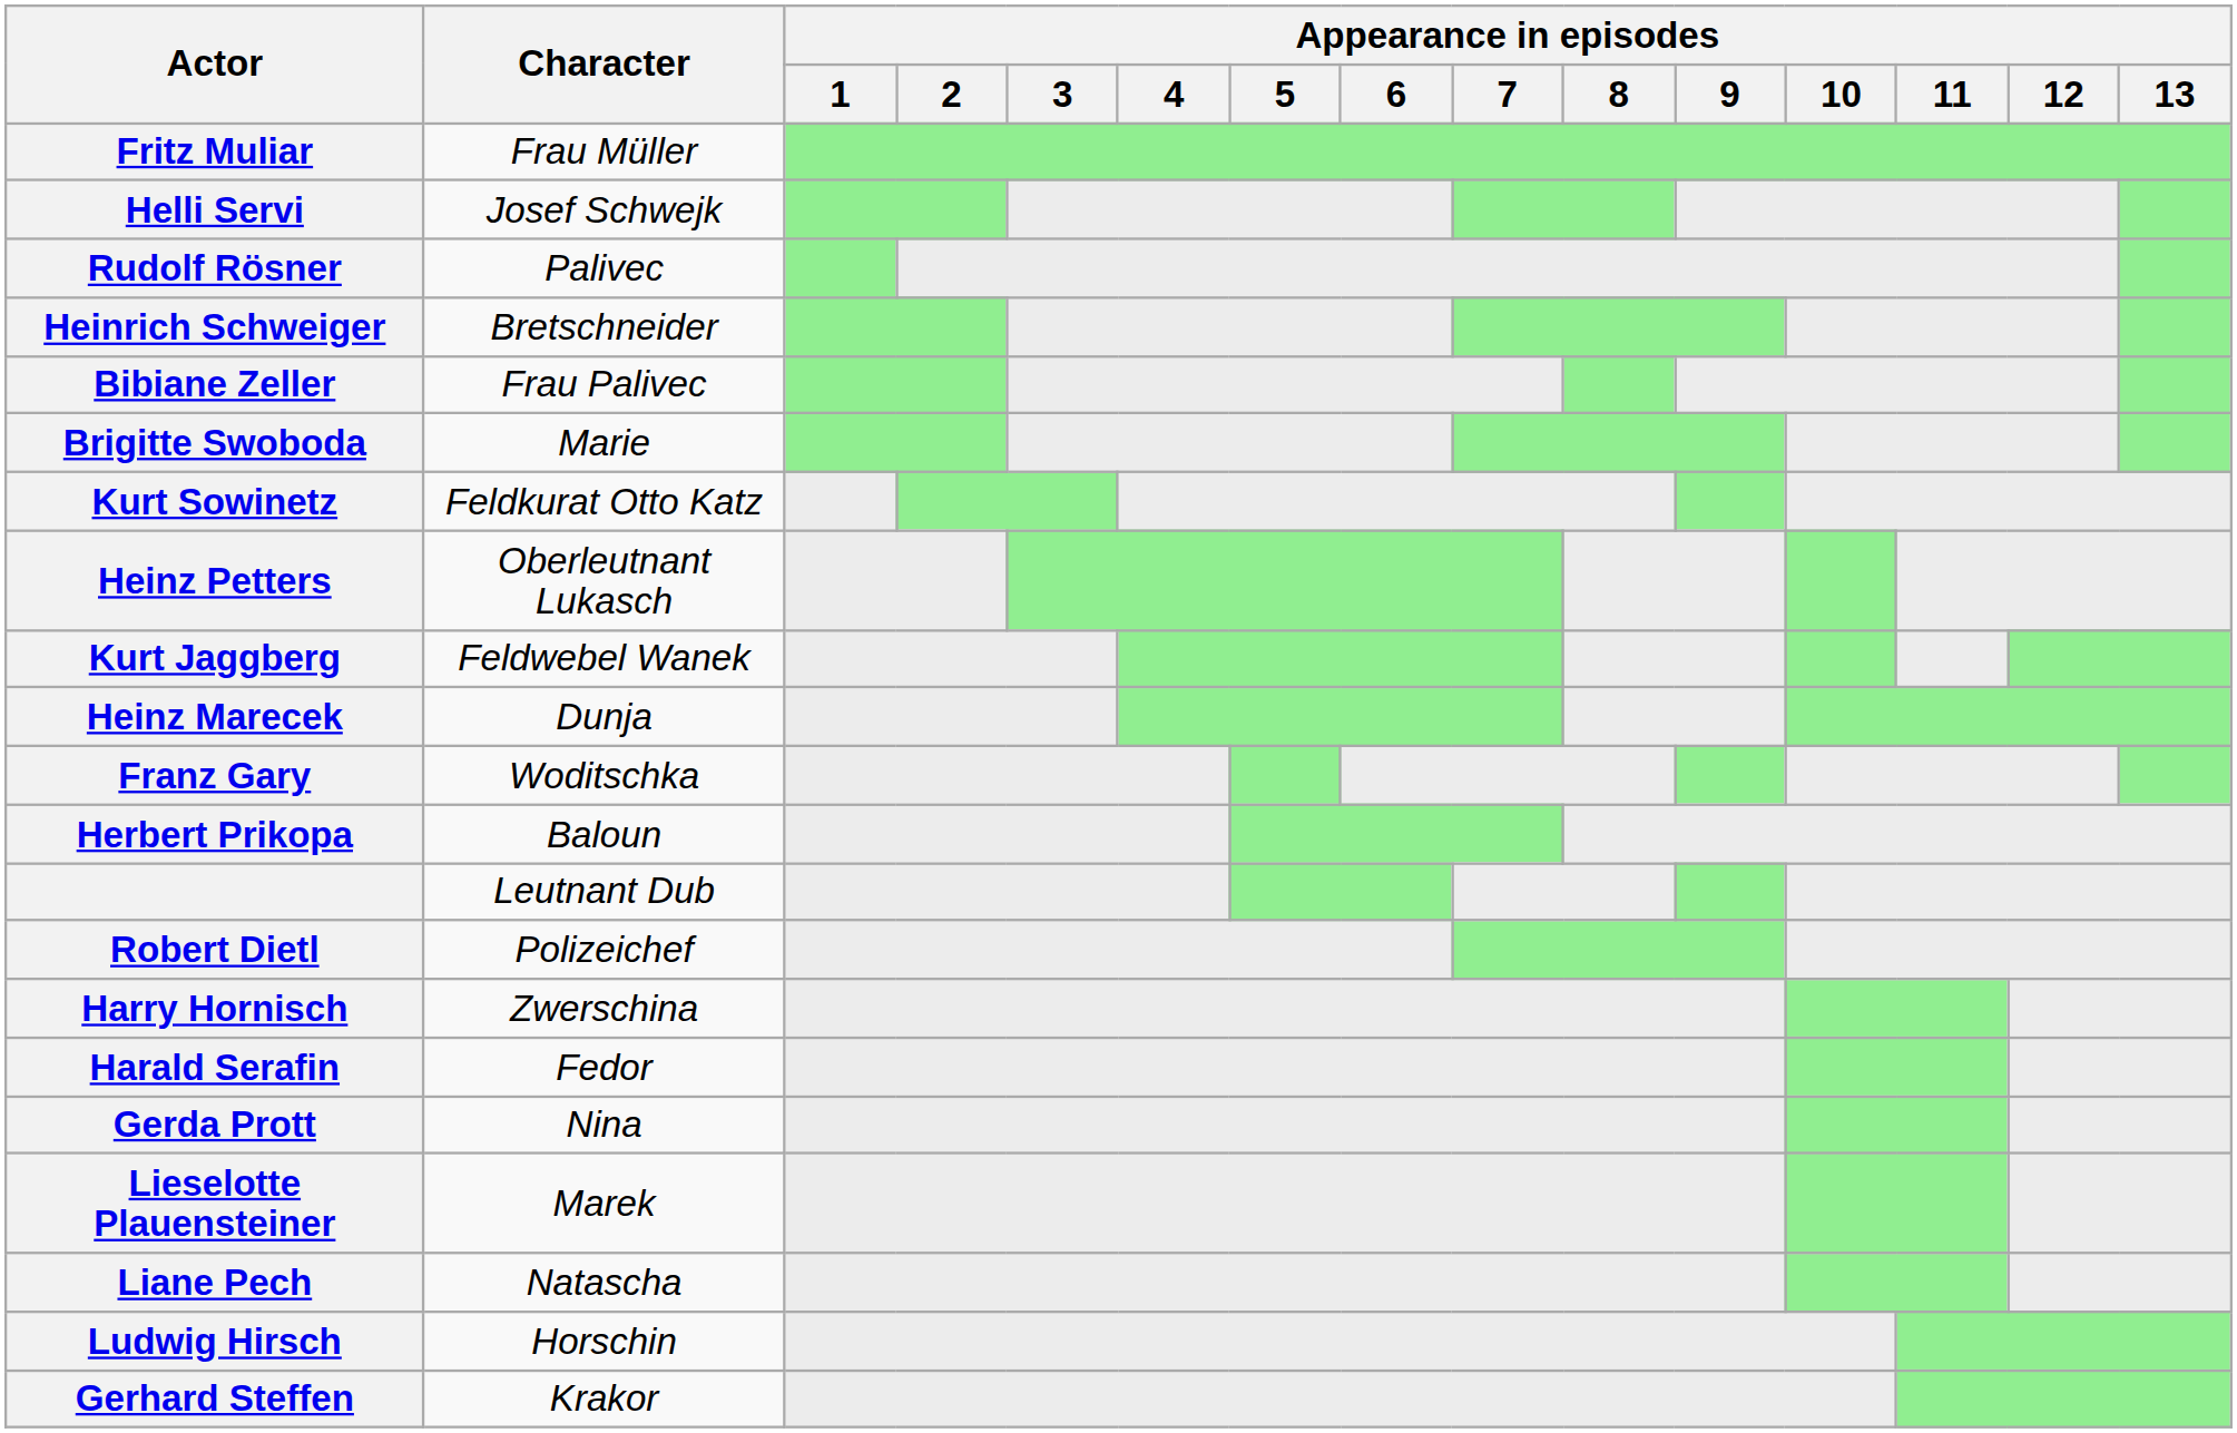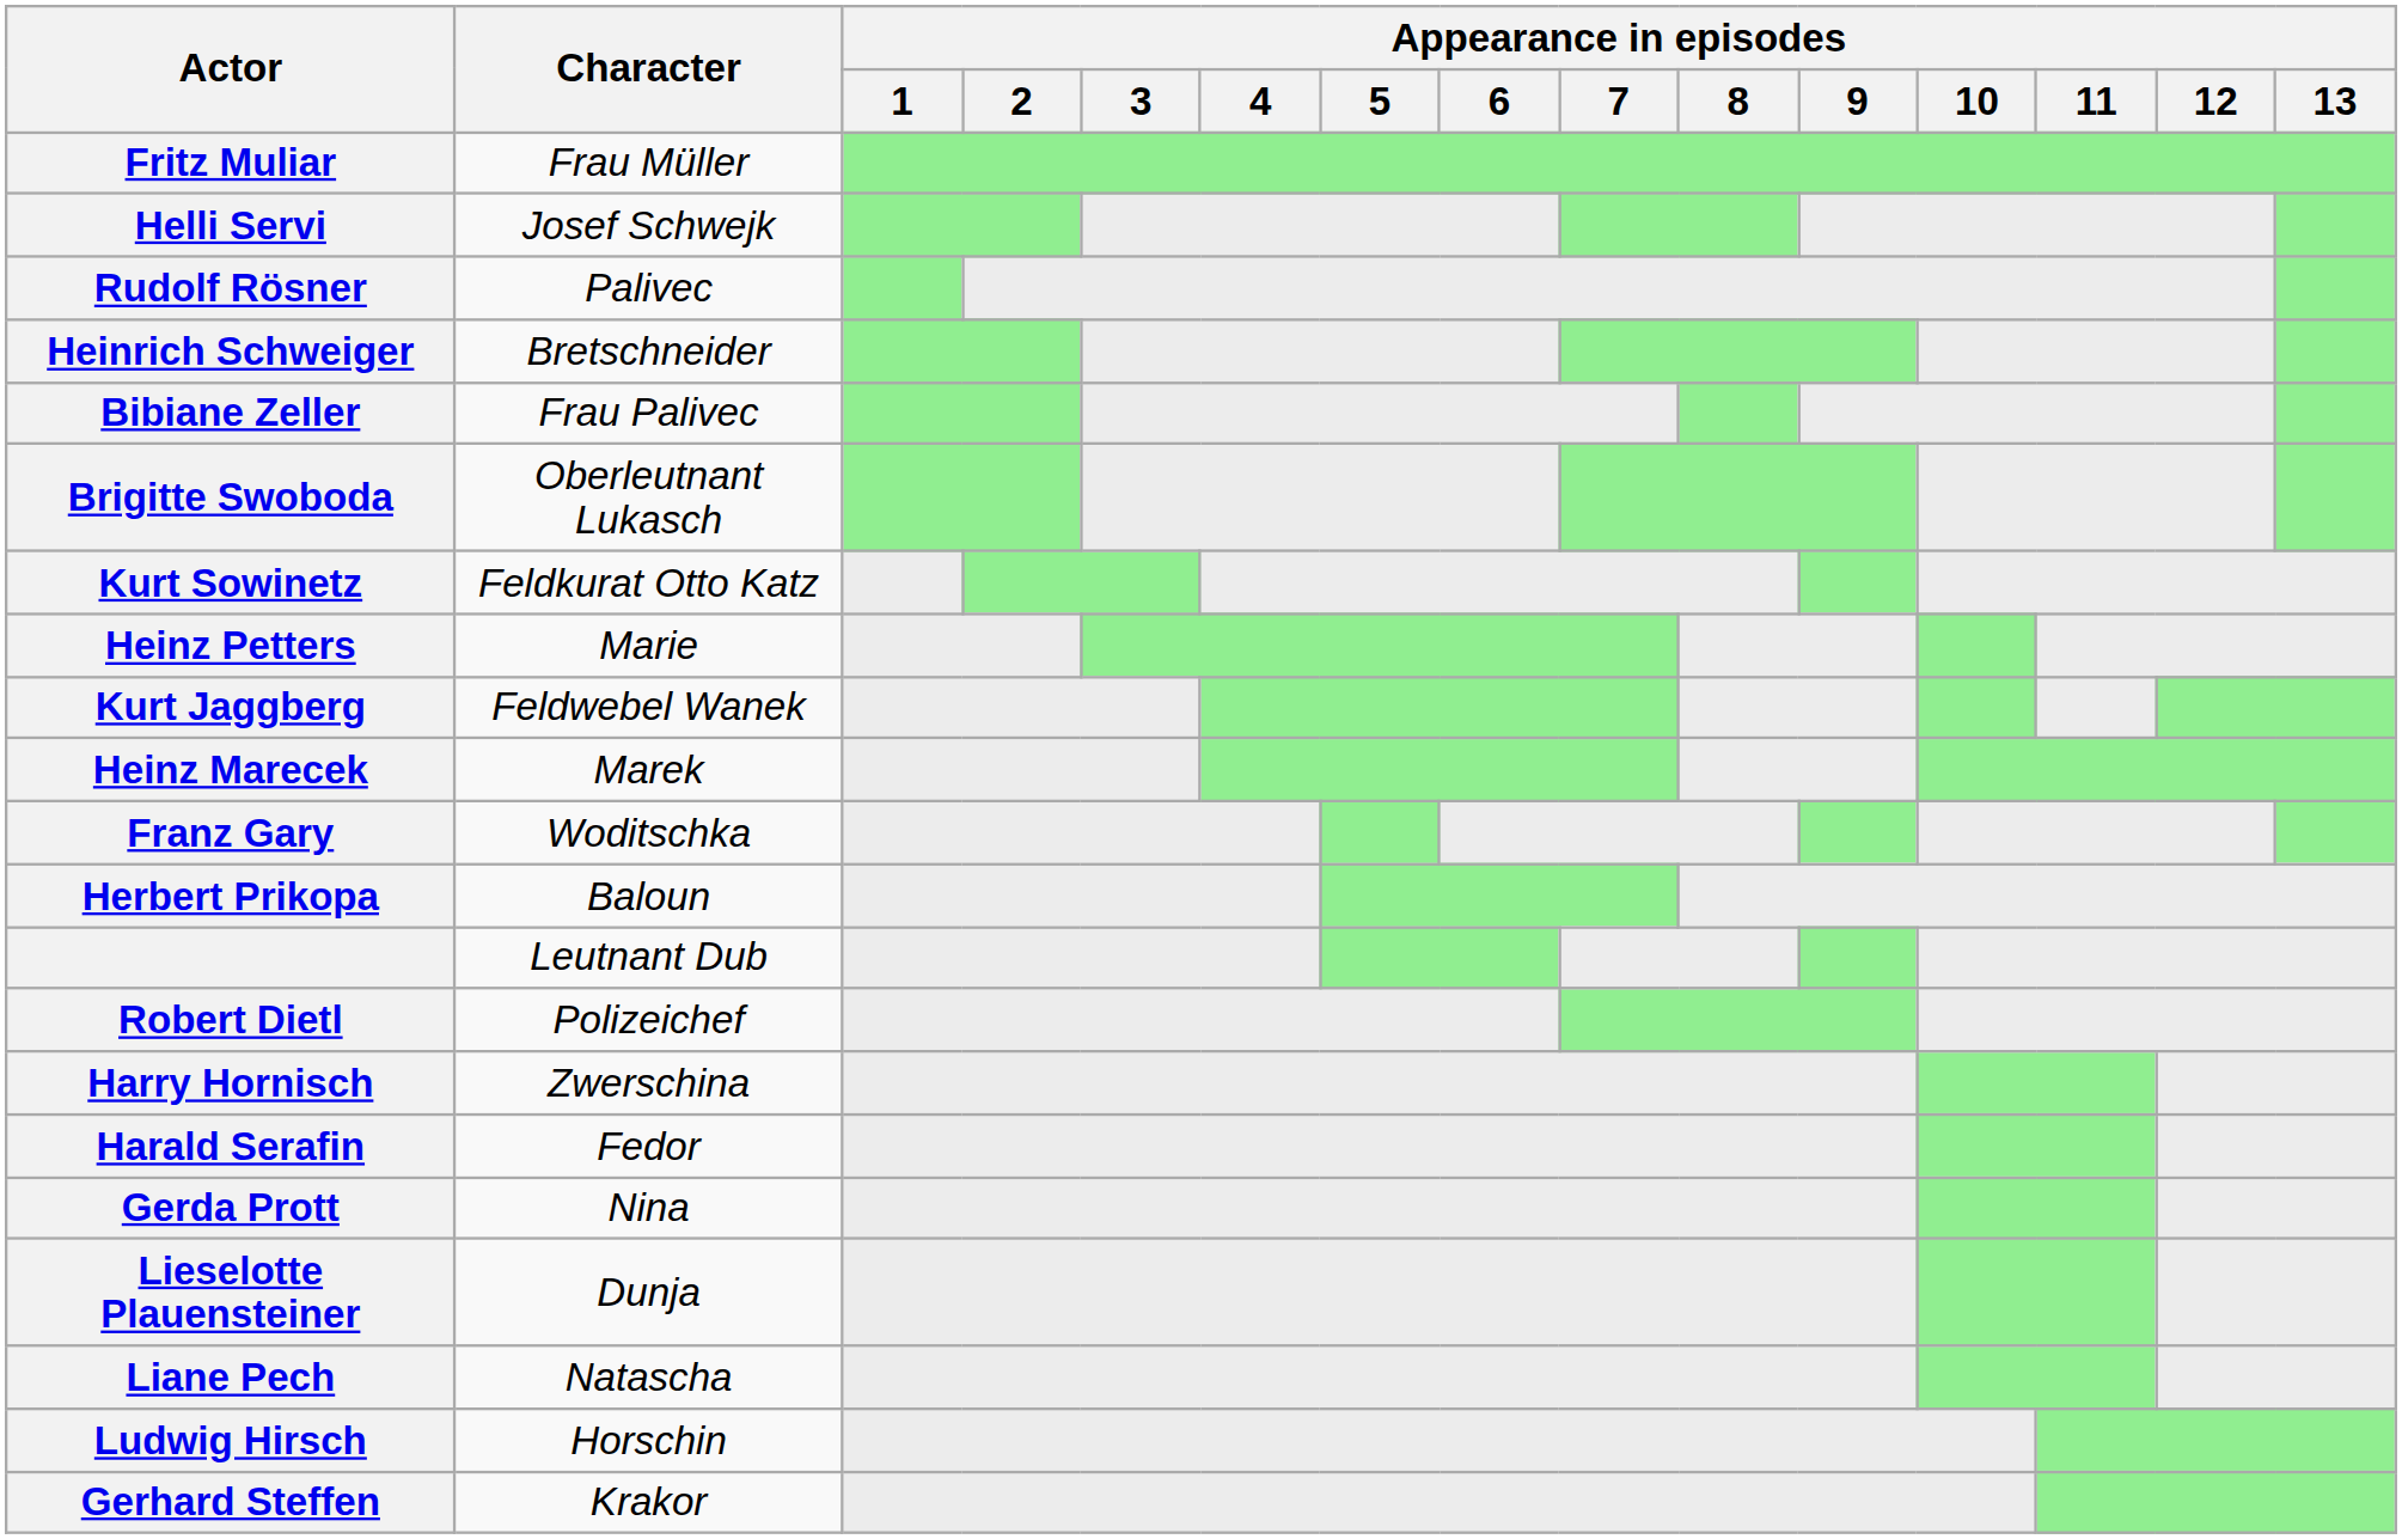 <table class="wikitable plainrowheaders" style="text-align: center; font-size: 90%;">
 <tr>
 <th scope="col" rowspan="2">Actor</th>
 <th scope="col" rowspan="2">Character</th>
 <th scope="col" colspan="13">Appearance in episodes</th>
 </tr>
 <tr>
 <th scope="col" style="width:5%;">1</th>
 <th scope="col" style="width:5%;">2</th>
 <th scope="col" style="width:5%;">3</th>
 <th scope="col" style="width:5%;">4</th>
 <th scope="col" style="width:5%;">5</th>
 <th scope="col" style="width:5%;">6</th>
 <th scope="col" style="width:5%;">7</th>
 <th scope="col" style="width:5%;">8</th>
 <th scope="col" style="width:5%;">9</th>
 <th scope="col" style="width:5%;">10</th>
 <th scope="col" style="width:5%;">11</th>
 <th scope="col" style="width:5%;">12</th>
 <th scope="col" style="width:5%;">13</th>
 </tr>
 <tr>
 <th><a href='#'>Fritz Muliar</a></th>
 <td><em>Frau Müller</em></td>
 <td style="background:lightgreen;" colspan="13"></td>
 </tr>
 <tr>
 <th><a href='#'>Helli Servi</a></th>
 <td><em>Josef Schwejk</em></td>
 <td style="background:lightgreen;" colspan="2"></td>
 <td colspan="4" style="background: #ececec; color: grey; vertical-align: middle; text-align: center; " class="table-na"></td>
 <td style="background:lightgreen;" colspan="2"></td>
 <td colspan="4" style="background: #ececec; color: grey; vertical-align: middle; text-align: center; " class="table-na"></td>
 <td style="background:lightgreen;" colspan="1"></td>
 </tr>
 <tr>
 <th><a href='#'>Rudolf Rösner</a></th>
 <td><em>Palivec</em></td>
 <td style="background:lightgreen;" colspan="1"></td>
 <td colspan="11" style="background: #ececec; color: grey; vertical-align: middle; text-align: center; " class="table-na"></td>
 <td style="background:lightgreen;" colspan="1"></td>
 </tr>
 <tr>
 <th><a href='#'>Heinrich Schweiger</a></th>
 <td><em>Bretschneider</em></td>
 <td style="background:lightgreen;" colspan="2"></td>
 <td colspan="4" style="background: #ececec; color: grey; vertical-align: middle; text-align: center; " class="table-na"></td>
 <td style="background:lightgreen;" colspan="3"></td>
 <td colspan="3" style="background: #ececec; color: grey; vertical-align: middle; text-align: center; " class="table-na"></td>
 <td style="background:lightgreen;" colspan="1"></td>
 </tr>
 <tr>
 <th><a href='#'>Bibiane Zeller</a></th>
 <td><em>Frau Palivec</em></td>
 <td style="background:lightgreen;" colspan="2"></td>
 <td colspan="5" style="background: #ececec; color: grey; vertical-align: middle; text-align: center; " class="table-na"></td>
 <td style="background:lightgreen;" colspan="1"></td>
 <td colspan="4" style="background: #ececec; color: grey; vertical-align: middle; text-align: center; " class="table-na"></td>
 <td style="background:lightgreen;" colspan="1"></td>
 </tr>
 <tr>
 <th><a href='#'>Brigitte Swoboda</a></th>
-<td><em>Marie</em></td>
+<td><em>Oberleutnant Lukasch</em></td>
 <td style="background:lightgreen;" colspan="2"></td>
 <td colspan="4" style="background: #ececec; color: grey; vertical-align: middle; text-align: center; " class="table-na"></td>
 <td style="background:lightgreen;" colspan="3"></td>
 <td colspan="3" style="background: #ececec; color: grey; vertical-align: middle; text-align: center; " class="table-na"></td>
 <td style="background:lightgreen;" colspan="1"></td>
 </tr>
 <tr>
 <th><a href='#'>Kurt Sowinetz</a></th>
 <td><em>Feldkurat Otto Katz</em></td>
 <td style="background: #ececec; color: grey; vertical-align: middle; text-align: center; " class="table-na"></td>
 <td style="background:lightgreen;" colspan="2"></td>
 <td colspan="5" style="background: #ececec; color: grey; vertical-align: middle; text-align: center; " class="table-na"></td>
 <td style="background:lightgreen;" colspan="1"></td>
 <td colspan="4" style="background: #ececec; color: grey; vertical-align: middle; text-align: center; " class="table-na"></td>
 </tr>
 <tr>
 <th><a href='#'>Heinz Petters</a></th>
-<td><em>Oberleutnant Lukasch</em></td>
+<td><em>Marie</em></td>
 <td colspan="2" style="background: #ececec; color: grey; vertical-align: middle; text-align: center; " class="table-na"></td>
 <td style="background:lightgreen;" colspan="5"></td>
 <td colspan="2" style="background: #ececec; color: grey; vertical-align: middle; text-align: center; " class="table-na"></td>
 <td style="background:lightgreen;" colspan="1"></td>
 <td colspan="3" style="background: #ececec; color: grey; vertical-align: middle; text-align: center; " class="table-na"></td>
 </tr>
 <tr>
 <th><a href='#'>Kurt Jaggberg</a></th>
 <td><em>Feldwebel Wanek</em></td>
 <td colspan="3" style="background: #ececec; color: grey; vertical-align: middle; text-align: center; " class="table-na"></td>
 <td style="background:lightgreen;" colspan="4"></td>
 <td colspan="2" style="background: #ececec; color: grey; vertical-align: middle; text-align: center; " class="table-na"></td>
 <td style="background:lightgreen;" colspan="1"></td>
 <td colspan="1" style="background: #ececec; color: grey; vertical-align: middle; text-align: center; " class="table-na"></td>
 <td style="background:lightgreen;" colspan="2"></td>
 </tr>
 <tr>
 <th><a href='#'>Heinz Marecek</a></th>
-<td><em>Dunja</em></td>
+<td><em>Marek</em></td>
 <td colspan="3" style="background: #ececec; color: grey; vertical-align: middle; text-align: center; " class="table-na"></td>
 <td style="background:lightgreen;" colspan="4"></td>
 <td colspan="2" style="background: #ececec; color: grey; vertical-align: middle; text-align: center; " class="table-na"></td>
 <td style="background:lightgreen;" colspan="4"></td>
 </tr>
 <tr>
 <th><a href='#'>Franz Gary</a></th>
 <td><em>Woditschka</em></td>
 <td colspan="4" style="background: #ececec; color: grey; vertical-align: middle; text-align: center; " class="table-na"></td>
 <td style="background:lightgreen;" colspan="1"></td>
 <td colspan="3" style="background: #ececec; color: grey; vertical-align: middle; text-align: center; " class="table-na"></td>
 <td style="background:lightgreen;" colspan="1"></td>
 <td colspan="3" style="background: #ececec; color: grey; vertical-align: middle; text-align: center; " class="table-na"></td>
 <td style="background:lightgreen;" colspan="1"></td>
 </tr>
 <tr>
 <th><a href='#'>Herbert Prikopa</a></th>
 <td><em>Baloun</em></td>
 <td colspan="4" style="background: #ececec; color: grey; vertical-align: middle; text-align: center; " class="table-na"></td>
 <td style="background:lightgreen;" colspan="3"></td>
 <td colspan="6" style="background: #ececec; color: grey; vertical-align: middle; text-align: center; " class="table-na"></td>
 </tr>
 <tr>
 <th></th>
 <td><em>Leutnant Dub</em></td>
 <td colspan="4" style="background: #ececec; color: grey; vertical-align: middle; text-align: center; " class="table-na"></td>
 <td style="background:lightgreen;" colspan="2"></td>
 <td colspan="2" style="background: #ececec; color: grey; vertical-align: middle; text-align: center; " class="table-na"></td>
 <td style="background:lightgreen;" colspan="1"></td>
 <td colspan="4" style="background: #ececec; color: grey; vertical-align: middle; text-align: center; " class="table-na"></td>
 </tr>
 <tr>
 <th><a href='#'>Robert Dietl</a></th>
 <td><em>Polizeichef</em></td>
 <td colspan="6" style="background: #ececec; color: grey; vertical-align: middle; text-align: center; " class="table-na"></td>
 <td style="background:lightgreen;" colspan="3"></td>
 <td colspan="4" style="background: #ececec; color: grey; vertical-align: middle; text-align: center; " class="table-na"></td>
 </tr>
 <tr>
 <th><a href='#'>Harry Hornisch</a></th>
 <td><em>Zwerschina</em></td>
 <td colspan="9" style="background: #ececec; color: grey; vertical-align: middle; text-align: center; " class="table-na"></td>
 <td style="background:lightgreen;" colspan="2"></td>
 <td colspan="2" style="background: #ececec; color: grey; vertical-align: middle; text-align: center; " class="table-na"></td>
 </tr>
 <tr>
 <th><a href='#'>Harald Serafin</a></th>
 <td><em>Fedor</em></td>
 <td colspan="9" style="background: #ececec; color: grey; vertical-align: middle; text-align: center; " class="table-na"></td>
 <td style="background:lightgreen;" colspan="2"></td>
 <td colspan="2" style="background: #ececec; color: grey; vertical-align: middle; text-align: center; " class="table-na"></td>
 </tr>
 <tr>
 <th><a href='#'>Gerda Prott</a></th>
 <td><em>Nina</em></td>
 <td colspan="9" style="background: #ececec; color: grey; vertical-align: middle; text-align: center; " class="table-na"></td>
 <td style="background:lightgreen;" colspan="2"></td>
 <td colspan="2" style="background: #ececec; color: grey; vertical-align: middle; text-align: center; " class="table-na"></td>
 </tr>
 <tr>
 <th><a href='#'>Lieselotte Plauensteiner</a></th>
-<td><em>Marek</em></td>
+<td><em>Dunja</em></td>
 <td colspan="9" style="background: #ececec; color: grey; vertical-align: middle; text-align: center; " class="table-na"></td>
 <td style="background:lightgreen;" colspan="2"></td>
 <td colspan="2" style="background: #ececec; color: grey; vertical-align: middle; text-align: center; " class="table-na"></td>
 </tr>
 <tr>
 <th><a href='#'>Liane Pech</a></th>
 <td><em>Natascha</em></td>
 <td colspan="9" style="background: #ececec; color: grey; vertical-align: middle; text-align: center; " class="table-na"></td>
 <td style="background:lightgreen;" colspan="2"></td>
 <td colspan="2" style="background: #ececec; color: grey; vertical-align: middle; text-align: center; " class="table-na"></td>
 </tr>
 <tr>
 <th><a href='#'>Ludwig Hirsch</a></th>
 <td><em>Horschin</em></td>
 <td colspan="10" style="background: #ececec; color: grey; vertical-align: middle; text-align: center; " class="table-na"></td>
 <td style="background:lightgreen;" colspan="3"></td>
 </tr>
 <tr>
 <th><a href='#'>Gerhard Steffen</a></th>
 <td><em>Krakor</em></td>
 <td colspan="10" style="background: #ececec; color: grey; vertical-align: middle; text-align: center; " class="table-na"></td>
 <td style="background:lightgreen;" colspan="3"></td>
 </tr>
 </table>
